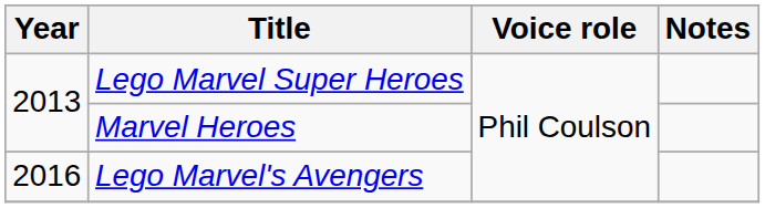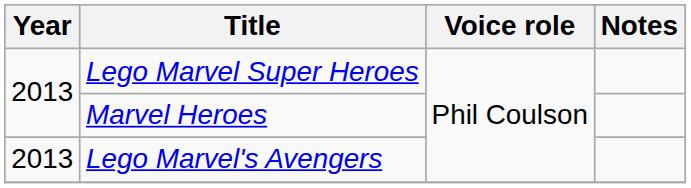 <table class="wikitable sortable">
 <tr>
 <th>Year</th>
 <th>Title</th>
 <th>Voice role</th>
 <th class="unsortable">Notes</th>
 </tr>
 <tr>
 <td rowspan="2">2013</td>
 <td><em><a href='#'>Lego Marvel Super Heroes</a></em></td>
 <td rowspan="3">Phil Coulson</td>
 <td></td>
 </tr>
 <tr>
 <td><em><a href='#'>Marvel Heroes</a></em></td>
 <td></td>
 </tr>
 <tr>
-<td>2016</td>
+<td>2013</td>
 <td><em><a href='#'>Lego Marvel's Avengers</a></em></td>
 <td></td>
 </tr>
 <tr>
 </tr>
 </table>
